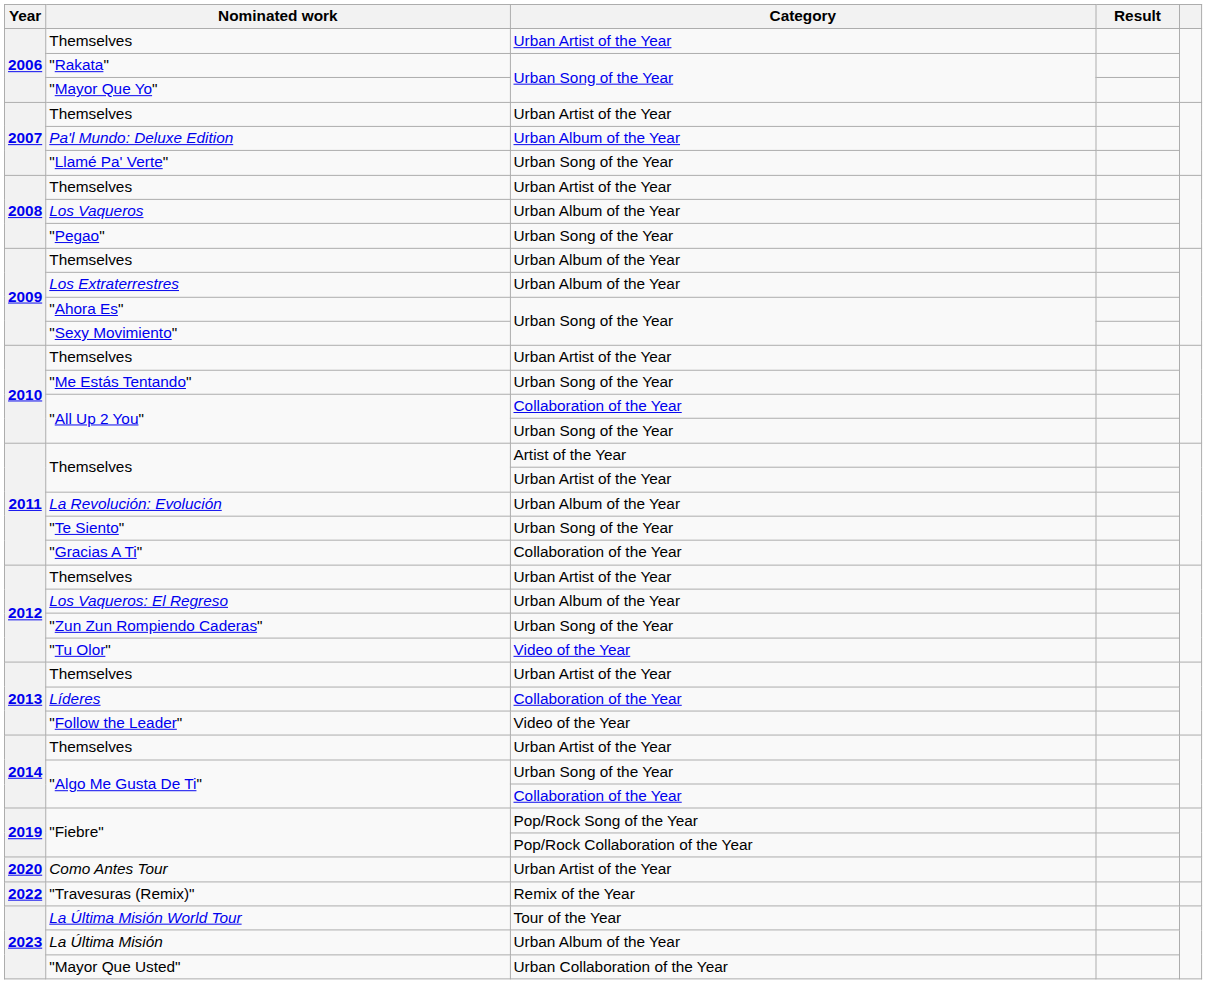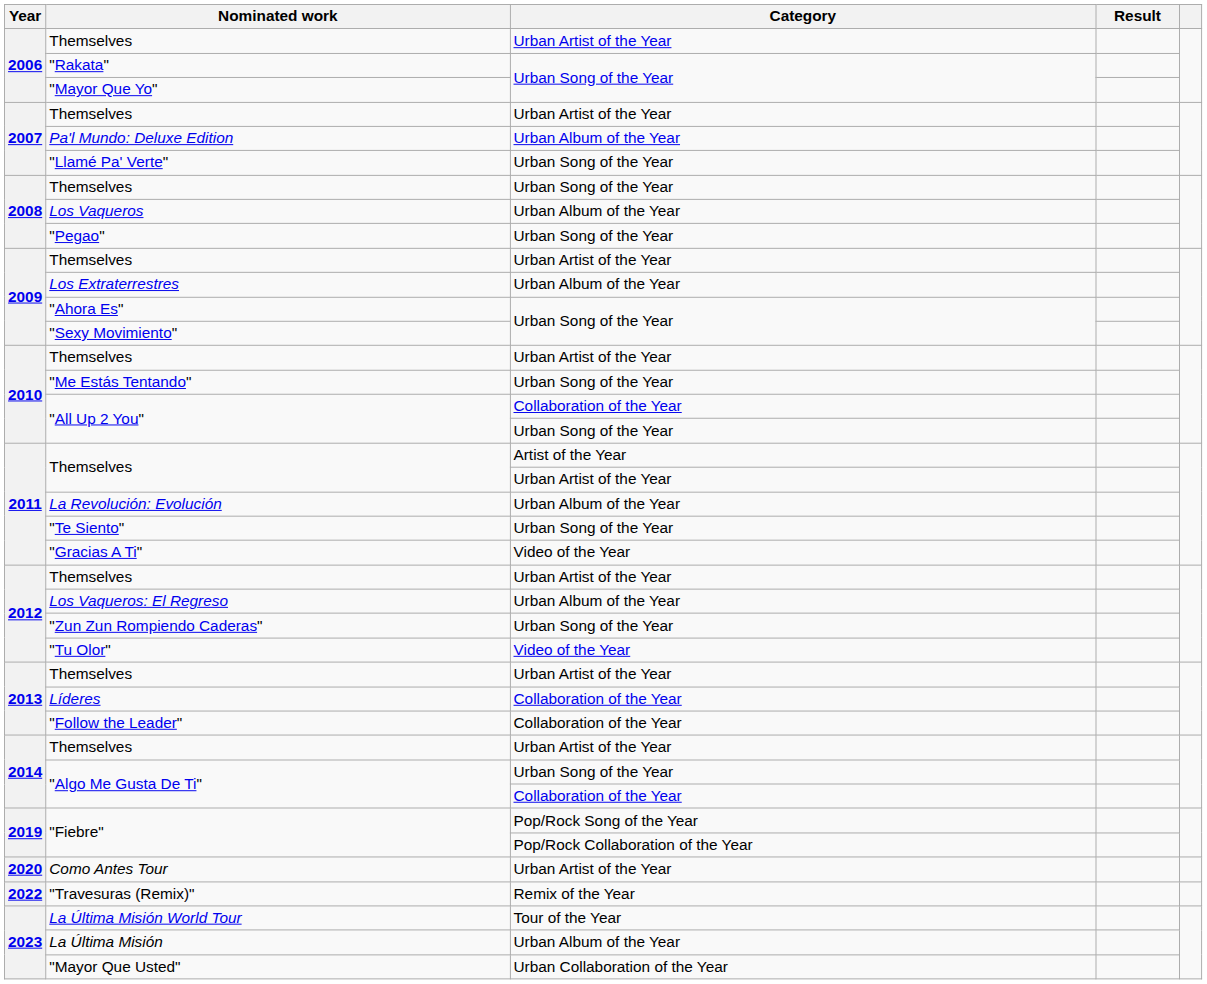 <table class="wikitable plainrowheaders">
 <tr>
 <th scope="col" style="width:1em;">Year</th>
 <th scope="col" style="width:30em;">Nominated work</th>
 <th scope="col" style="width:38em;">Category</th>
 <th scope="col" style="width:5em;">Result</th>
 <th scope="col" style="width:1em;"></th>
 </tr>
 <tr>
 <th scope="row" rowspan="3"><a href='#'>2006</a></th>
 <td>Themselves</td>
 <td><a href='#'>Urban Artist of the Year</a></td>
 <td></td>
 <td rowspan="3"><br></td>
 </tr>
 <tr>
 <td>"<a href='#'>Rakata</a>"</td>
 <td rowspan="2"><a href='#'>Urban Song of the Year</a></td>
 <td></td>
 </tr>
 <tr>
 <td>"<a href='#'>Mayor Que Yo</a>"</td>
 <td></td>
 </tr>
 <tr>
 <th scope="row" rowspan="3"><a href='#'>2007</a></th>
 <td>Themselves</td>
 <td>Urban Artist of the Year</td>
 <td></td>
 <td rowspan="3"><br></td>
 </tr>
 <tr>
 <td><em><a href='#'>Pa'l Mundo: Deluxe Edition</a></em></td>
 <td><a href='#'>Urban Album of the Year</a></td>
 <td></td>
 </tr>
 <tr>
 <td>"<a href='#'>Llamé Pa' Verte</a>"</td>
 <td>Urban Song of the Year</td>
 <td></td>
 </tr>
 <tr>
 <th scope="row" rowspan="3"><a href='#'>2008</a></th>
 <td>Themselves</td>
-<td>Urban Artist of the Year</td>
+<td>Urban Song of the Year</td>
 <td></td>
 <td rowspan="3"><br></td>
 </tr>
 <tr>
 <td><em><a href='#'>Los Vaqueros</a></em></td>
 <td>Urban Album of the Year</td>
 <td></td>
 </tr>
 <tr>
 <td>"<a href='#'>Pegao</a>"</td>
 <td>Urban Song of the Year</td>
 <td></td>
 </tr>
 <tr>
 <th scope="row" rowspan="4"><a href='#'>2009</a></th>
 <td>Themselves</td>
-<td>Urban Album of the Year</td>
+<td>Urban Artist of the Year</td>
 <td></td>
 <td rowspan="4"><br></td>
 </tr>
 <tr>
 <td><em><a href='#'>Los Extraterrestres</a></em></td>
 <td>Urban Album of the Year</td>
 <td></td>
 </tr>
 <tr>
 <td>"<a href='#'>Ahora Es</a>"</td>
 <td rowspan="2">Urban Song of the Year</td>
 <td></td>
 </tr>
 <tr>
 <td>"<a href='#'>Sexy Movimiento</a>"</td>
 <td></td>
 </tr>
 <tr>
 <th scope="row" rowspan="4"><a href='#'>2010</a></th>
 <td>Themselves</td>
 <td>Urban Artist of the Year</td>
 <td></td>
 <td rowspan="4"></td>
 </tr>
 <tr>
 <td>"<a href='#'>Me Estás Tentando</a>"</td>
 <td>Urban Song of the Year</td>
 <td></td>
 </tr>
 <tr>
 <td rowspan="2">"<a href='#'>All Up 2 You</a>"</td>
 <td><a href='#'>Collaboration of the Year</a></td>
 <td></td>
 </tr>
 <tr>
 <td>Urban Song of the Year</td>
 <td></td>
 </tr>
 <tr>
 <th scope="row" rowspan="5"><a href='#'>2011</a></th>
 <td rowspan="2">Themselves</td>
 <td>Artist of the Year</td>
 <td></td>
 <td rowspan="5"></td>
 </tr>
 <tr>
 <td>Urban Artist of the Year</td>
 <td></td>
 </tr>
 <tr>
 <td><em><a href='#'>La Revolución: Evolución</a></em></td>
 <td>Urban Album of the Year</td>
 <td></td>
 </tr>
 <tr>
 <td>"<a href='#'>Te Siento</a>"</td>
 <td>Urban Song of the Year</td>
 <td></td>
 </tr>
 <tr>
 <td>"<a href='#'>Gracias A Ti</a>"</td>
-<td>Collaboration of the Year</td>
+<td>Video of the Year</td>
 <td></td>
 </tr>
 <tr>
 <th scope="row" rowspan="4"><a href='#'>2012</a></th>
 <td>Themselves</td>
 <td>Urban Artist of the Year</td>
 <td></td>
 <td rowspan="4"><br></td>
 </tr>
 <tr>
 <td><em><a href='#'>Los Vaqueros: El Regreso</a></em></td>
 <td>Urban Album of the Year</td>
 <td></td>
 </tr>
 <tr>
 <td>"<a href='#'>Zun Zun Rompiendo Caderas</a>"</td>
 <td>Urban Song of the Year</td>
 <td></td>
 </tr>
 <tr>
 <td>"<a href='#'>Tu Olor</a>"</td>
 <td><a href='#'>Video of the Year</a></td>
 <td></td>
 </tr>
 <tr>
 <th scope="row" rowspan="3"><a href='#'>2013</a></th>
 <td>Themselves</td>
 <td>Urban Artist of the Year</td>
 <td></td>
 <td rowspan="3"><br></td>
 </tr>
 <tr>
 <td><em><a href='#'>Líderes</a></em></td>
 <td><a href='#'>Collaboration of the Year</a></td>
 <td></td>
 </tr>
 <tr>
 <td>"<a href='#'>Follow the Leader</a>"</td>
-<td>Video of the Year</td>
+<td>Collaboration of the Year</td>
 <td></td>
 </tr>
 <tr>
 <th scope="row" rowspan="3"><a href='#'>2014</a></th>
 <td>Themselves</td>
 <td>Urban Artist of the Year</td>
 <td></td>
 <td rowspan="3"></td>
 </tr>
 <tr>
 <td rowspan="2">"<a href='#'>Algo Me Gusta De Ti</a>"</td>
 <td>Urban Song of the Year</td>
 <td></td>
 </tr>
 <tr>
 <td><a href='#'>Collaboration of the Year</a></td>
 <td></td>
 </tr>
 <tr>
 <th scope="row" rowspan="2"><a href='#'>2019</a></th>
 <td rowspan="2">"Fiebre"</td>
 <td>Pop/Rock Song of the Year</td>
 <td></td>
 <td rowspan="2"></td>
 </tr>
 <tr>
 <td>Pop/Rock Collaboration of the Year</td>
 <td></td>
 </tr>
 <tr>
 <th scope="row"><a href='#'>2020</a></th>
 <td><em>Como Antes Tour</em></td>
 <td>Urban Artist of the Year</td>
 <td></td>
 <td></td>
 </tr>
 <tr>
 <th scope="row"><a href='#'>2022</a></th>
 <td>"Travesuras (Remix)"</td>
 <td>Remix of the Year</td>
 <td></td>
 <td></td>
 </tr>
 <tr>
 <th scope="row" rowspan="3"><a href='#'>2023</a></th>
 <td><em><a href='#'>La Última Misión World Tour</a></em></td>
 <td>Tour of the Year</td>
 <td></td>
 <td rowspan="3"></td>
 </tr>
 <tr>
 <td><em>La Última Misión</em></td>
 <td>Urban Album of the Year</td>
 <td></td>
 </tr>
 <tr>
 <td>"Mayor Que Usted"</td>
 <td>Urban Collaboration of the Year</td>
 <td></td>
 </tr>
 </table>
